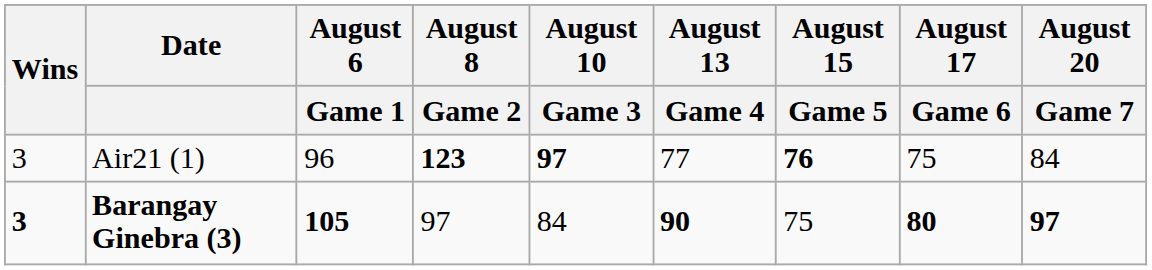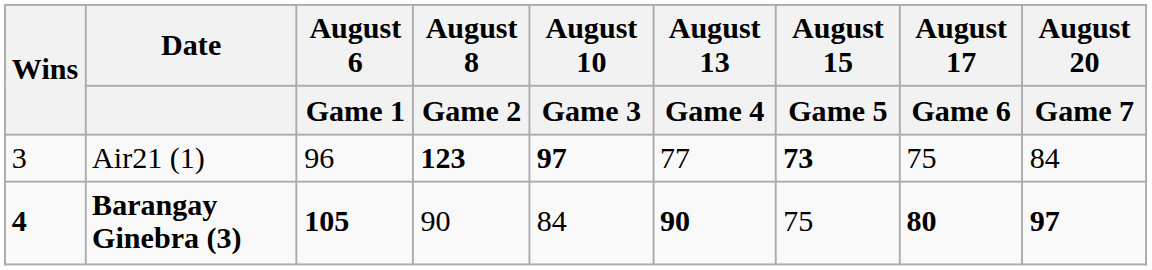 <table class="wikitable">
 <tr>
 <th rowspan="2">Wins</th>
 <th>Date</th>
 <th>August 6</th>
 <th>August 8</th>
 <th>August 10</th>
 <th>August 13</th>
 <th>August 15</th>
 <th>August 17</th>
 <th>August 20</th>
 </tr>
 <tr>
 <th></th>
 <th>Game 1</th>
 <th>Game 2</th>
 <th>Game 3</th>
 <th>Game 4</th>
 <th>Game 5</th>
 <th>Game 6</th>
 <th>Game 7</th>
 </tr>
 <tr>
 <td>3</td>
 <td>Air21 (1)</td>
 <td>96</td>
 <td><strong>123</strong></td>
 <td><strong>97</strong></td>
 <td>77</td>
-<td><strong>76</strong></td>
+<td><strong>73</strong></td>
 <td>75</td>
 <td>84</td>
 </tr>
 <tr>
-<td><strong>3</strong></td>
+<td><strong>4</strong></td>
 <td><strong>Barangay Ginebra (3)</strong></td>
 <td><strong>105</strong></td>
-<td>97</td>
+<td>90</td>
 <td>84</td>
 <td><strong>90</strong></td>
 <td>75</td>
 <td><strong>80</strong></td>
 <td><strong>97</strong></td>
 </tr>
 </table>
